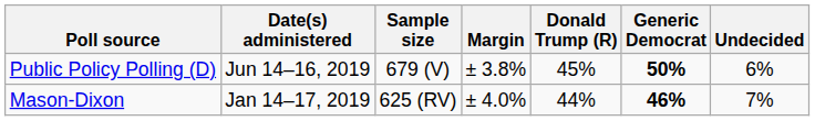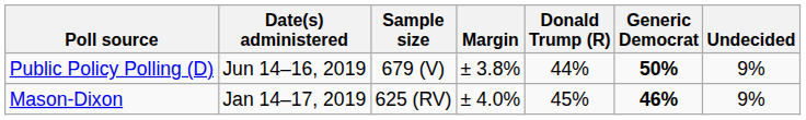 <table class="wikitable" style="font-size:90%;text-align:center;">
 <tr valign=bottom style="font-size:90%;">
 <th>Poll source</th>
 <th>Date(s)<br>administered</th>
 <th>Sample<br>size</th>
 <th>Margin<br></th>
 <th>Donald<br>Trump (R)</th>
 <th>Generic<br>Democrat</th>
 <th>Undecided</th>
 </tr>
 <tr>
 <td style="text-align:left;"><a href='#'>Public Policy Polling (D)</a></td>
 <td>Jun 14–16, 2019</td>
 <td>679 (V)</td>
 <td>± 3.8%</td>
-<td>45%</td>
+<td>44%</td>
 <td><strong>50%</strong></td>
-<td>6%</td>
+<td>9%</td>
 </tr>
 <tr>
 <td style="text-align:left;"><a href='#'>Mason-Dixon</a></td>
 <td>Jan 14–17, 2019</td>
 <td>625 (RV)</td>
 <td>± 4.0%</td>
-<td>44%</td>
+<td>45%</td>
 <td><strong>46%</strong></td>
-<td>7%</td>
+<td>9%</td>
 </tr>
 </table>
